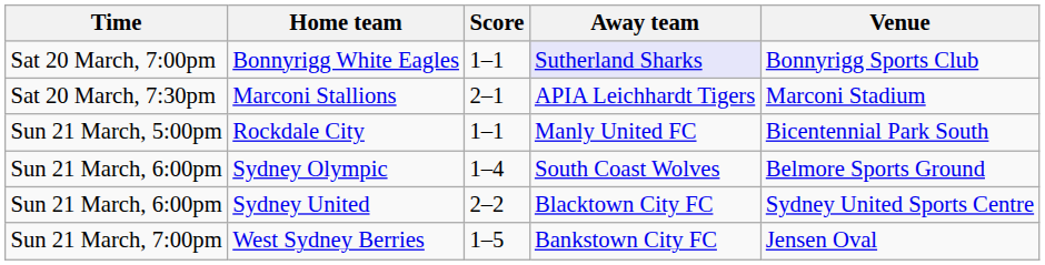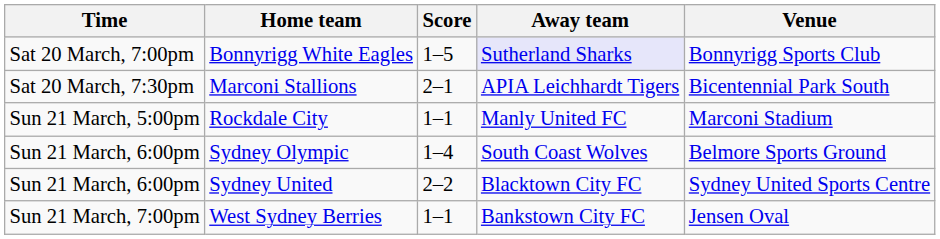 <table class="wikitable">
 <tr>
 <th>Time</th>
 <th>Home team</th>
 <th>Score</th>
 <th>Away team</th>
 <th>Venue</th>
 </tr>
 <tr>
 <td>Sat 20 March, 7:00pm</td>
 <td><a href='#'>Bonnyrigg White Eagles</a></td>
-<td>1–1</td>
+<td>1–5</td>
 <td style="background: lavender;"><a href='#'>Sutherland Sharks</a></td>
 <td><a href='#'>Bonnyrigg Sports Club</a></td>
 </tr>
 <tr>
 <td>Sat 20 March, 7:30pm</td>
 <td><a href='#'>Marconi Stallions</a></td>
 <td>2–1</td>
 <td><a href='#'>APIA Leichhardt Tigers</a></td>
-<td><a href='#'>Marconi Stadium</a></td>
+<td><a href='#'>Bicentennial Park South</a></td>
 </tr>
 <tr>
 <td>Sun 21 March, 5:00pm</td>
 <td><a href='#'>Rockdale City</a></td>
 <td>1–1</td>
 <td><a href='#'>Manly United FC</a></td>
-<td><a href='#'>Bicentennial Park South</a></td>
+<td><a href='#'>Marconi Stadium</a></td>
 </tr>
 <tr>
 <td>Sun 21 March, 6:00pm</td>
 <td><a href='#'>Sydney Olympic</a></td>
 <td>1–4</td>
 <td><a href='#'>South Coast Wolves</a></td>
 <td><a href='#'>Belmore Sports Ground</a></td>
 </tr>
 <tr>
 <td>Sun 21 March, 6:00pm</td>
 <td><a href='#'>Sydney United</a></td>
 <td>2–2</td>
 <td><a href='#'>Blacktown City FC</a></td>
 <td><a href='#'>Sydney United Sports Centre</a></td>
 </tr>
 <tr>
 <td>Sun 21 March, 7:00pm</td>
 <td><a href='#'>West Sydney Berries</a></td>
-<td>1–5</td>
+<td>1–1</td>
 <td><a href='#'>Bankstown City FC</a></td>
 <td><a href='#'>Jensen Oval</a></td>
 </tr>
 </table>
